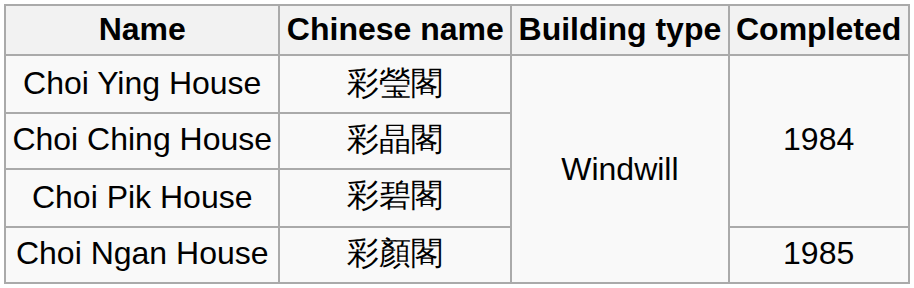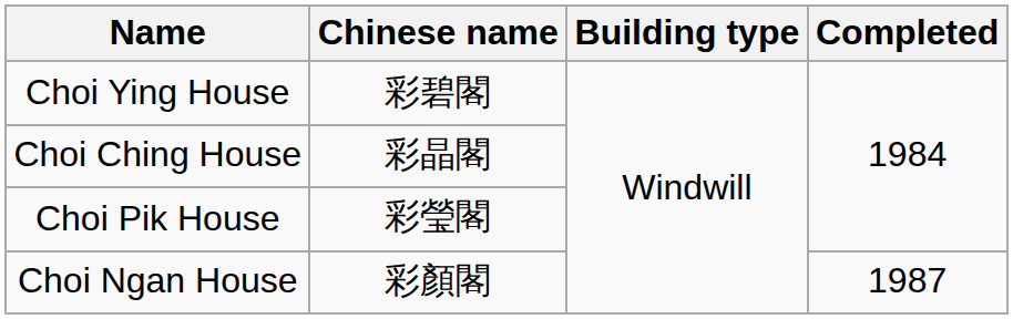 <table class="wikitable" style="text-align: center">
 <tr>
 <th>Name</th>
 <th>Chinese name</th>
 <th>Building type</th>
 <th>Completed</th>
 </tr>
 <tr>
 <td>Choi Ying House</td>
-<td>彩瑩閣</td>
+<td>彩碧閣</td>
 <td rowspan="4">Windwill</td>
 <td rowspan="3">1984</td>
 </tr>
 <tr>
 <td>Choi Ching House</td>
 <td>彩晶閣</td>
 </tr>
 <tr>
 <td>Choi Pik House</td>
-<td>彩碧閣</td>
+<td>彩瑩閣</td>
 </tr>
 <tr>
 <td>Choi Ngan House</td>
 <td>彩顏閣</td>
-<td>1985</td>
+<td>1987</td>
 </tr>
 </table>
